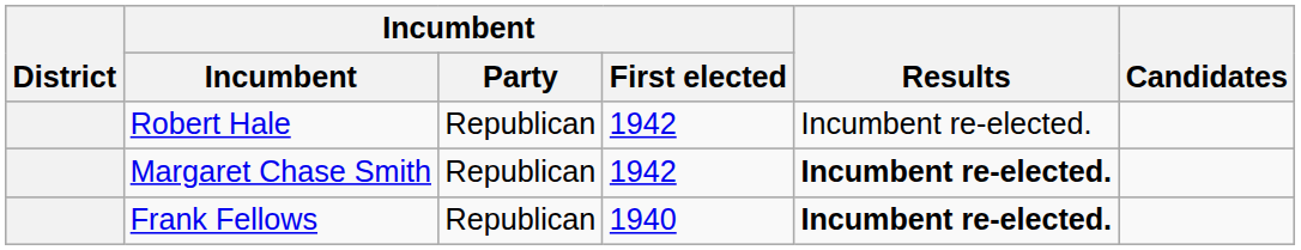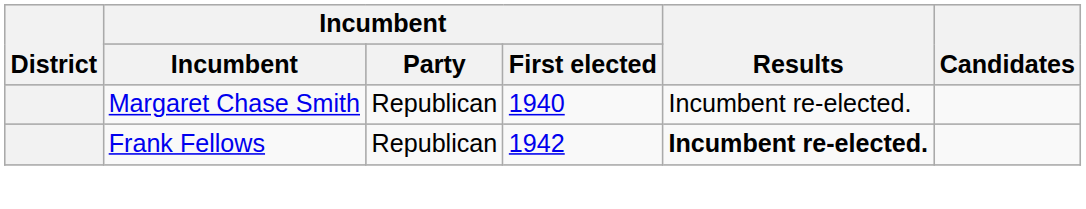 <table class=wikitable>
 <tr valign=bottom>
 <th rowspan=2>District</th>
 <th colspan=3>Incumbent</th>
 <th rowspan=2>Results</th>
 <th rowspan=2>Candidates</th>
 </tr>
 <tr>
 <th>Incumbent</th>
 <th>Party</th>
 <th>First elected</th>
 </tr>
 <tr>
 <th></th>
-<td><a href='#'>Robert Hale</a></td>
-<td>Republican</td>
-<td><a href='#'>1942</a></td>
-<td>Incumbent re-elected.</td>
-<td nowrap></td>
-</tr>
-<tr>
-<th></th>
 <td><a href='#'>Margaret Chase Smith</a></td>
 <td>Republican</td>
-<td><a href='#'>1942</a></td>
-<td><strong>Incumbent re-elected.</strong></td>
+<td><a href='#'>1940</a></td>
+<td>Incumbent re-elected.</td>
 <td nowrap></td>
 </tr>
 <tr>
 <th></th>
 <td><a href='#'>Frank Fellows</a></td>
 <td>Republican</td>
-<td><a href='#'>1940</a></td>
+<td><a href='#'>1942</a></td>
 <td><strong>Incumbent re-elected.</strong></td>
 <td nowrap></td>
 </tr>
 </table>
